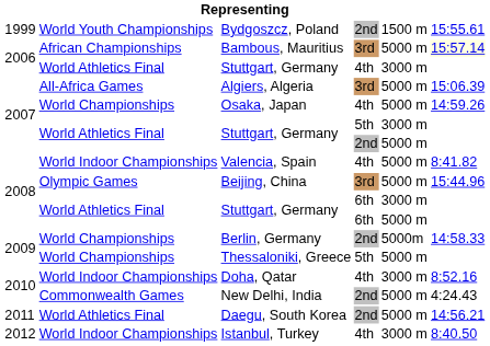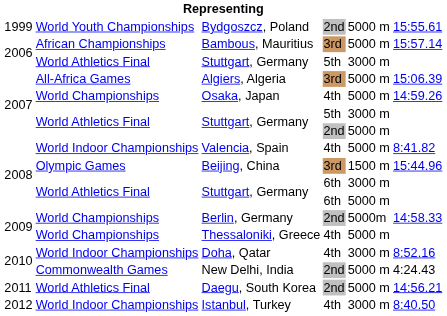 <table>
 <tr>
 <th colspan="6">Representing </th>
 </tr>
 <tr>
 <td>1999</td>
 <td><a href='#'>World Youth Championships</a></td>
 <td><a href='#'>Bydgoszcz</a>, Poland</td>
 <td bgcolor=silver>2nd</td>
-<td>1500 m</td>
+<td>5000 m</td>
 <td><a href='#'>15:55.61</a></td>
 </tr>
 <tr>
 <td rowspan=2>2006</td>
 <td><a href='#'>African Championships</a></td>
 <td><a href='#'>Bambous</a>, Mauritius</td>
 <td bgcolor=cc9966>3rd</td>
 <td>5000 m</td>
-<td style="background: lightyellow;"><a href='#'>15:57.14</a></td>
+<td><a href='#'>15:57.14</a></td>
 </tr>
 <tr>
 <td><a href='#'>World Athletics Final</a></td>
 <td><a href='#'>Stuttgart</a>, Germany</td>
-<td>4th</td>
+<td>5th</td>
 <td>3000 m</td>
 <td></td>
 </tr>
 <tr>
 <td rowspan=4>2007</td>
 <td><a href='#'>All-Africa Games</a></td>
 <td><a href='#'>Algiers</a>, Algeria</td>
 <td bgcolor=cc9966>3rd</td>
 <td>5000 m</td>
 <td><a href='#'>15:06.39</a></td>
 </tr>
 <tr>
 <td><a href='#'>World Championships</a></td>
 <td><a href='#'>Osaka</a>, Japan</td>
 <td>4th</td>
 <td>5000 m</td>
 <td><a href='#'>14:59.26</a></td>
 </tr>
 <tr>
 <td rowspan=2><a href='#'>World Athletics Final</a></td>
 <td rowspan=2><a href='#'>Stuttgart</a>, Germany</td>
 <td>5th</td>
 <td>3000 m</td>
 <td></td>
 </tr>
 <tr>
 <td bgcolor="silver">2nd</td>
 <td>5000 m</td>
 <td></td>
 </tr>
 <tr>
 <td rowspan=4>2008</td>
 <td><a href='#'>World Indoor Championships</a></td>
 <td><a href='#'>Valencia</a>, Spain</td>
 <td>4th</td>
 <td>5000 m</td>
 <td><a href='#'>8:41.82</a></td>
 </tr>
 <tr>
 <td><a href='#'>Olympic Games</a></td>
 <td><a href='#'>Beijing</a>, China</td>
 <td bgcolor="cc9966">3rd</td>
-<td>5000 m</td>
+<td>1500 m</td>
 <td><a href='#'>15:44.96</a></td>
 </tr>
 <tr>
 <td rowspan=2><a href='#'>World Athletics Final</a></td>
 <td rowspan=2><a href='#'>Stuttgart</a>, Germany</td>
 <td>6th</td>
 <td>3000 m</td>
 <td></td>
 </tr>
 <tr>
 <td>6th</td>
 <td>5000 m</td>
 <td></td>
 </tr>
 <tr>
 <td rowspan=2>2009</td>
 <td><a href='#'>World Championships</a></td>
 <td><a href='#'>Berlin</a>, Germany</td>
 <td bgcolor=silver>2nd</td>
 <td>5000m</td>
 <td><a href='#'>14:58.33</a></td>
 </tr>
 <tr>
 <td><a href='#'>World Championships</a></td>
 <td><a href='#'>Thessaloniki</a>, Greece</td>
-<td>5th</td>
+<td>4th</td>
 <td>5000 m</td>
 <td></td>
 </tr>
 <tr>
 <td rowspan=2>2010</td>
 <td><a href='#'>World Indoor Championships</a></td>
 <td><a href='#'>Doha</a>, Qatar</td>
 <td>4th</td>
 <td>3000 m</td>
 <td><a href='#'>8:52.16</a></td>
 </tr>
 <tr>
 <td><a href='#'>Commonwealth Games</a></td>
 <td>New Delhi, India</td>
 <td bgcolor=silver>2nd</td>
 <td>5000 m</td>
 <td>4:24.43</td>
 </tr>
 <tr>
 <td>2011</td>
 <td><a href='#'>World Athletics Final</a></td>
 <td><a href='#'>Daegu</a>, South Korea</td>
 <td bgcolor=silver>2nd</td>
 <td>5000 m</td>
 <td><a href='#'>14:56.21</a></td>
 </tr>
 <tr>
 <td>2012</td>
 <td><a href='#'>World Indoor Championships</a></td>
 <td><a href='#'>Istanbul</a>, Turkey</td>
 <td>4th</td>
 <td>3000 m</td>
 <td><a href='#'>8:40.50</a></td>
 </tr>
 </table>
